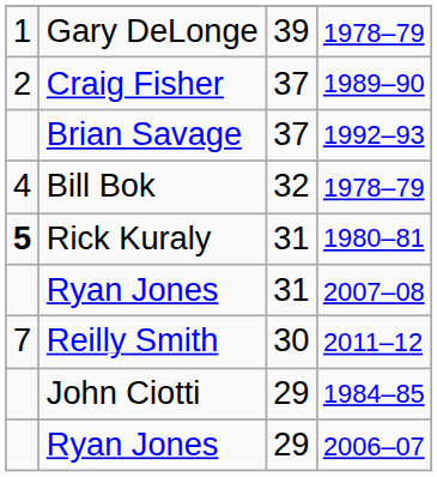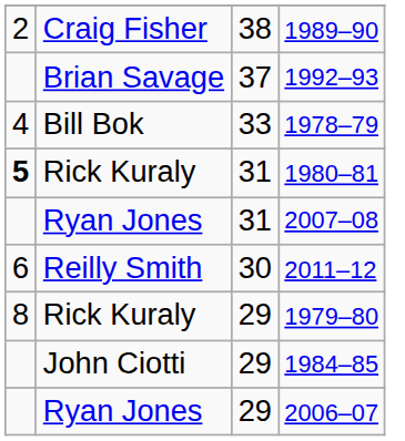 <table class="wikitable">
 <tr>
 </tr>
 <tr>
-<td>1</td>
-<td>Gary DeLonge</td>
-<td>39</td>
-<td style="font-size:80%;"><a href='#'>1978–79</a></td>
-</tr>
-<tr>
 <td>2</td>
 <td><a href='#'>Craig Fisher</a></td>
-<td>37</td>
+<td>38</td>
 <td style="font-size:80%;"><a href='#'>1989–90</a></td>
 </tr>
 <tr>
 <td></td>
 <td><a href='#'>Brian Savage</a></td>
 <td>37</td>
 <td style="font-size:80%;"><a href='#'>1992–93</a></td>
 </tr>
 <tr>
 <td>4</td>
 <td>Bill Bok</td>
-<td>32</td>
+<td>33</td>
 <td style="font-size:80%;"><a href='#'>1978–79</a></td>
 </tr>
 <tr>
 <td><strong>5</strong></td>
 <td>Rick Kuraly</td>
 <td>31</td>
 <td style="font-size:80%;"><a href='#'>1980–81</a></td>
 </tr>
 <tr>
 <td></td>
 <td><a href='#'>Ryan Jones</a></td>
 <td>31</td>
 <td style="font-size:80%;"><a href='#'>2007–08</a></td>
 </tr>
 <tr>
-<td>7</td>
+<td>6</td>
 <td><a href='#'>Reilly Smith</a></td>
 <td>30</td>
 <td style="font-size:80%;"><a href='#'>2011–12</a></td>
+</tr>
+<tr>
+<td>8</td>
+<td>Rick Kuraly</td>
+<td>29</td>
+<td style="font-size:80%;"><a href='#'>1979–80</a></td>
 </tr>
 <tr>
 <td></td>
 <td>John Ciotti</td>
 <td>29</td>
 <td style="font-size:80%;"><a href='#'>1984–85</a></td>
 </tr>
 <tr>
 <td></td>
 <td><a href='#'>Ryan Jones</a></td>
 <td>29</td>
 <td style="font-size:80%;"><a href='#'>2006–07</a></td>
 </tr>
 </table>
